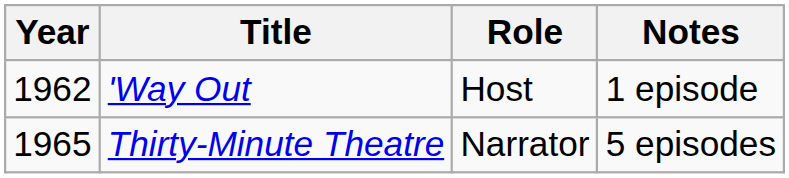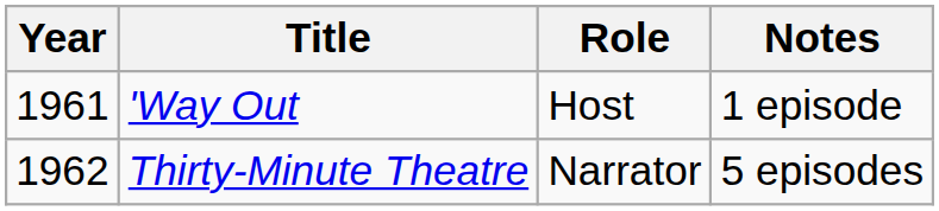 <table class="wikitable sortable">
 <tr>
 <th>Year</th>
 <th>Title</th>
 <th>Role</th>
 <th>Notes</th>
 </tr>
 <tr>
-<td>1962</td>
+<td>1961</td>
 <td><a href='#'><em>'Way Out</em></a></td>
 <td>Host</td>
 <td>1 episode</td>
 </tr>
 <tr>
-<td>1965</td>
+<td>1962</td>
 <td><em><a href='#'>Thirty-Minute Theatre</a></em></td>
 <td>Narrator</td>
 <td>5 episodes</td>
 </tr>
 </table>
